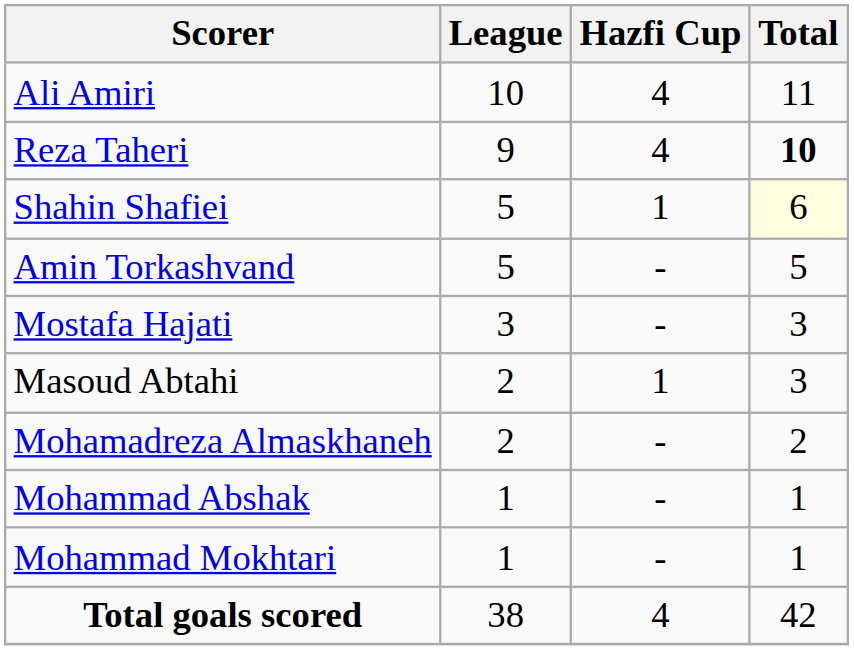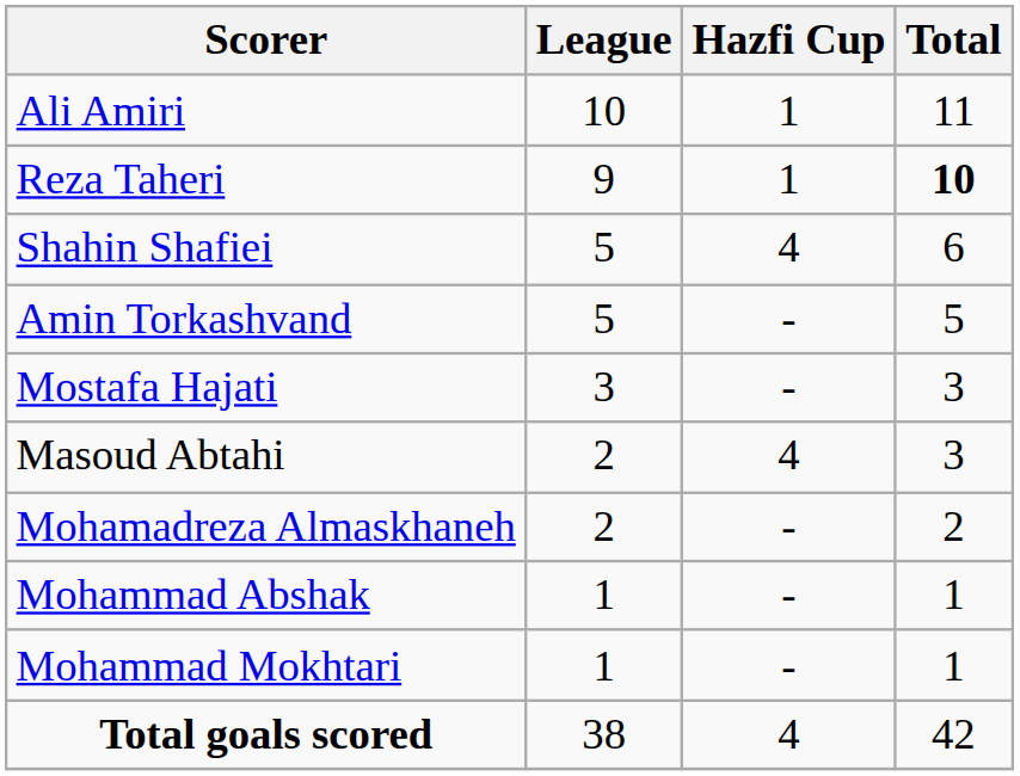 <table class="wikitable" style="text-align:center">
 <tr>
 <th>Scorer</th>
 <th>League</th>
 <th>Hazfi Cup</th>
 <th>Total</th>
 </tr>
 <tr>
 <td style="text-align:left"> <a href='#'>Ali Amiri</a></td>
 <td>10</td>
-<td>4</td>
+<td>1</td>
 <td>11</td>
 </tr>
 <tr>
 <td style="text-align:left"> <a href='#'>Reza Taheri</a></td>
 <td>9</td>
-<td>4</td>
+<td>1</td>
 <td><strong>10</strong></td>
 </tr>
 <tr>
 <td style="text-align:left"> <a href='#'>Shahin Shafiei</a></td>
 <td>5</td>
-<td>1</td>
-<td style="background: lightyellow;">6</td>
+<td>4</td>
+<td>6</td>
 </tr>
 <tr>
 <td style="text-align:left"> <a href='#'>Amin Torkashvand</a></td>
 <td>5</td>
 <td>-</td>
 <td>5</td>
 </tr>
 <tr>
 <td style="text-align:left"> <a href='#'>Mostafa Hajati</a></td>
 <td>3</td>
 <td>-</td>
 <td>3</td>
 </tr>
 <tr>
 <td style="text-align:left"> Masoud Abtahi</td>
 <td>2</td>
-<td>1</td>
+<td>4</td>
 <td>3</td>
 </tr>
 <tr>
 <td style="text-align:left"> <a href='#'>Mohamadreza Almaskhaneh</a></td>
 <td>2</td>
 <td>-</td>
 <td>2</td>
 </tr>
 <tr>
 <td style="text-align:left"> <a href='#'>Mohammad Abshak</a></td>
 <td>1</td>
 <td>-</td>
 <td>1</td>
 </tr>
 <tr>
 <td style="text-align:left"> <a href='#'>Mohammad Mokhtari</a></td>
 <td>1</td>
 <td>-</td>
 <td>1</td>
 </tr>
 <tr>
 <td><strong>Total goals scored</strong></td>
 <td>38</td>
 <td>4</td>
 <td>42</td>
 </tr>
 <tr>
 </tr>
 </table>
